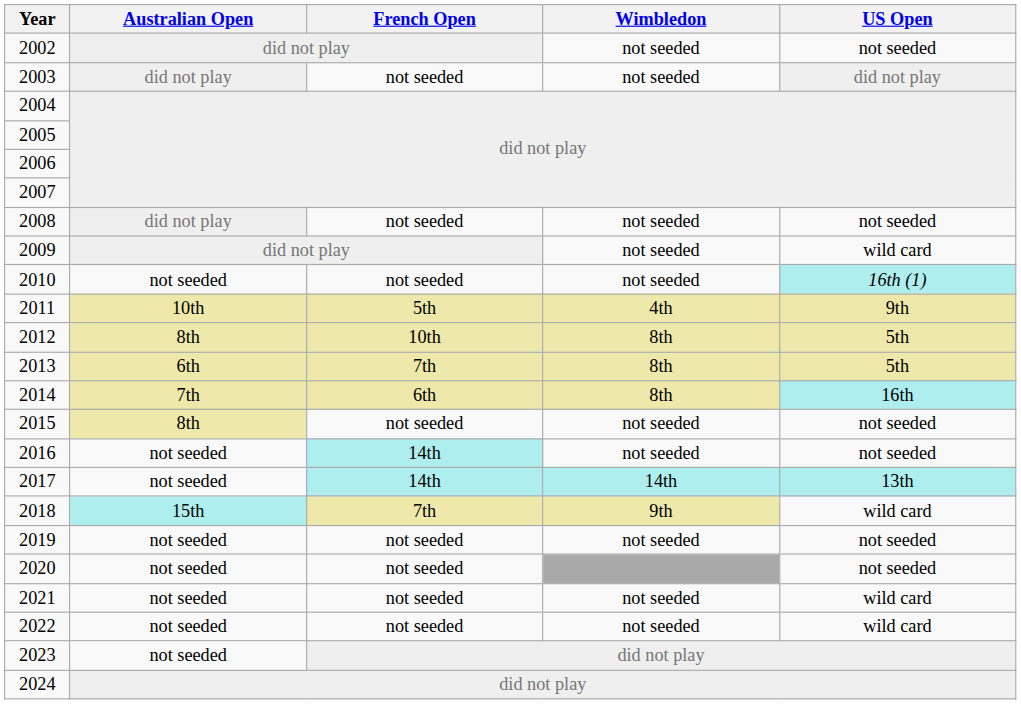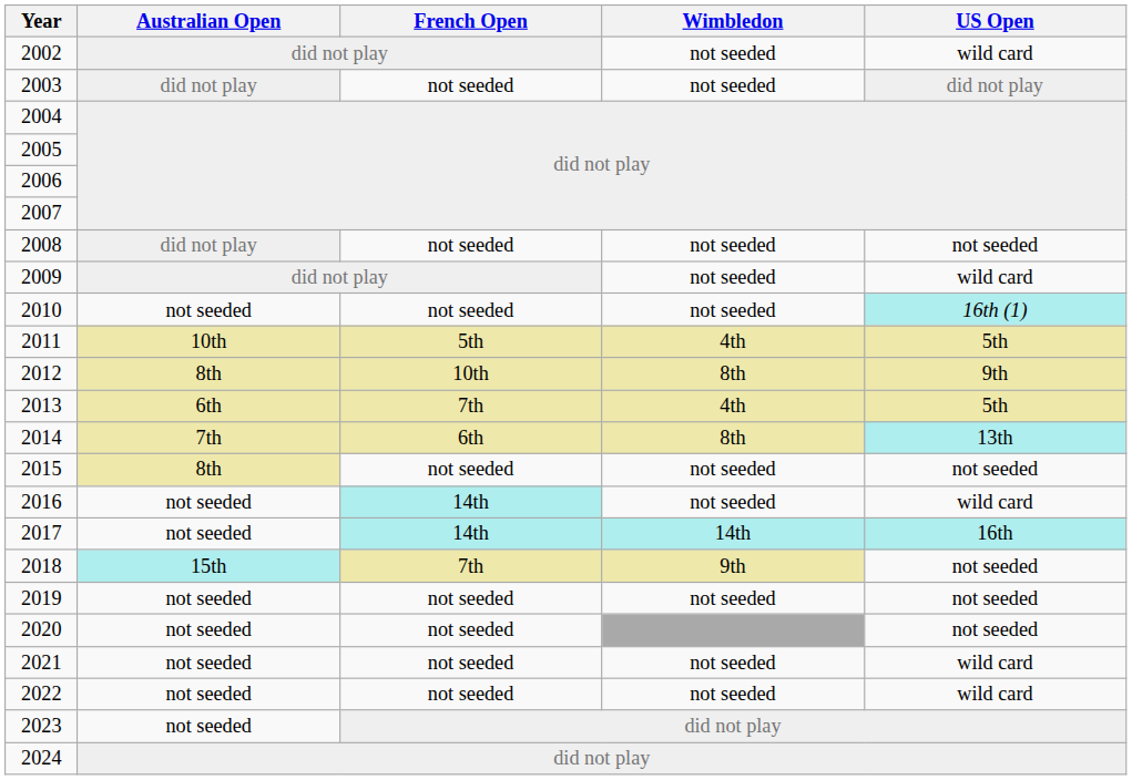 <table class=wikitable style=font-size:100%;text-align:center>
 <tr>
 <th width=50>Year</th>
 <th width=200><a href='#'>Australian Open</a></th>
 <th width=200><a href='#'>French Open</a></th>
 <th width=200><a href='#'>Wimbledon</a></th>
 <th width=200><a href='#'>US Open</a></th>
 </tr>
 <tr>
 <td>2002</td>
 <td colspan=2 style="color:#767676; background:#efefef">did not play</td>
 <td>not seeded</td>
-<td>not seeded</td>
+<td>wild card</td>
 </tr>
 <tr>
 <td>2003</td>
 <td style="color:#767676; background:#efefef">did not play</td>
 <td>not seeded</td>
 <td>not seeded</td>
 <td style="color:#767676; background:#efefef">did not play</td>
 </tr>
 <tr>
 <td>2004</td>
 <td rowspan=4 colspan=4 style="color:#767676; background:#efefef">did not play</td>
 </tr>
 <tr>
 <td>2005</td>
 </tr>
 <tr>
 <td>2006</td>
 </tr>
 <tr>
 <td>2007</td>
 </tr>
 <tr>
 <td>2008</td>
 <td style="color:#767676; background:#efefef">did not play</td>
 <td>not seeded</td>
 <td>not seeded</td>
 <td>not seeded</td>
 </tr>
 <tr>
 <td>2009</td>
 <td colspan=2 style="color:#767676; background:#efefef">did not play</td>
 <td>not seeded</td>
 <td>wild card</td>
 </tr>
 <tr>
 <td>2010</td>
 <td>not seeded</td>
 <td>not seeded</td>
 <td>not seeded</td>
 <td style="background:#afeeee"><em>16th (1)</em></td>
 </tr>
 <tr>
 <td>2011</td>
 <td bgcolor=#EEE8AA>10th</td>
 <td bgcolor=#EEE8AA>5th</td>
 <td bgcolor=#EEE8AA>4th</td>
-<td bgcolor=#EEE8AA>9th</td>
+<td bgcolor=#EEE8AA>5th</td>
 </tr>
 <tr>
 <td>2012</td>
 <td bgcolor=#EEE8AA>8th</td>
 <td bgcolor=#EEE8AA>10th</td>
 <td bgcolor=#EEE8AA>8th</td>
-<td bgcolor=#EEE8AA>5th</td>
+<td bgcolor=#EEE8AA>9th</td>
 </tr>
 <tr>
 <td>2013</td>
 <td bgcolor=#EEE8AA>6th</td>
 <td bgcolor=#EEE8AA>7th</td>
-<td bgcolor=#EEE8AA>8th</td>
+<td bgcolor=#EEE8AA>4th</td>
 <td bgcolor=#EEE8AA>5th</td>
 </tr>
 <tr>
 <td>2014</td>
 <td bgcolor=#EEE8AA>7th</td>
 <td bgcolor=#EEE8AA>6th</td>
 <td bgcolor=#EEE8AA>8th</td>
-<td style="background:#afeeee">16th</td>
+<td style="background:#afeeee">13th</td>
 </tr>
 <tr>
 <td>2015</td>
 <td bgcolor=#EEE8AA>8th</td>
 <td>not seeded</td>
 <td>not seeded</td>
 <td>not seeded</td>
 </tr>
 <tr>
 <td>2016</td>
 <td>not seeded</td>
 <td style="background:#afeeee">14th</td>
 <td>not seeded</td>
-<td>not seeded</td>
+<td>wild card</td>
 </tr>
 <tr>
 <td>2017</td>
 <td>not seeded</td>
 <td style="background:#afeeee">14th</td>
 <td style="background:#afeeee">14th</td>
-<td style="background:#afeeee">13th</td>
+<td style="background:#afeeee">16th</td>
 </tr>
 <tr>
 <td>2018</td>
 <td style="background:#afeeee">15th</td>
 <td bgcolor=#EEE8AA>7th</td>
 <td bgcolor=#EEE8AA>9th</td>
-<td>wild card</td>
+<td>not seeded</td>
 </tr>
 <tr>
 <td>2019</td>
 <td>not seeded</td>
 <td>not seeded</td>
 <td>not seeded</td>
 <td>not seeded</td>
 </tr>
 <tr>
 <td>2020</td>
 <td>not seeded</td>
 <td>not seeded</td>
 <td bgcolor="darkgray"></td>
 <td>not seeded</td>
 </tr>
 <tr>
 <td>2021</td>
 <td>not seeded</td>
 <td>not seeded</td>
 <td>not seeded</td>
 <td>wild card</td>
 </tr>
 <tr>
 <td>2022</td>
 <td>not seeded</td>
 <td>not seeded</td>
 <td>not seeded</td>
 <td>wild card</td>
 </tr>
 <tr>
 <td>2023</td>
 <td>not seeded</td>
 <td colspan=3 style="color:#767676; background:#efefef">did not play</td>
 </tr>
 <tr>
 <td>2024</td>
 <td colspan=4 style="color:#767676; background:#efefef">did not play</td>
 </tr>
 </table>
